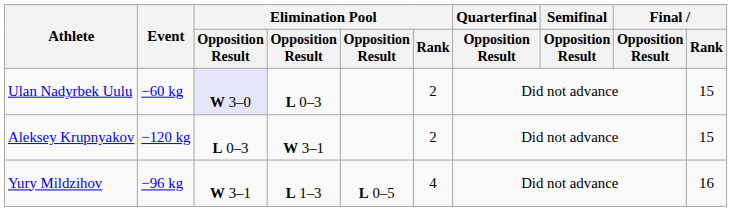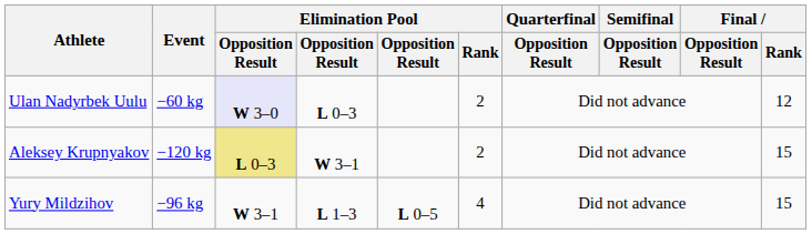 <table class="wikitable" style="font-size:90%">
 <tr>
 <th rowspan="2">Athlete</th>
 <th rowspan="2">Event</th>
 <th colspan=4>Elimination Pool</th>
 <th>Quarterfinal</th>
 <th>Semifinal</th>
 <th colspan=2>Final / </th>
 </tr>
 <tr style="font-size: 95%">
 <th>Opposition<br>Result</th>
 <th>Opposition<br>Result</th>
 <th>Opposition<br>Result</th>
 <th>Rank</th>
 <th>Opposition<br>Result</th>
 <th>Opposition<br>Result</th>
 <th>Opposition<br>Result</th>
 <th>Rank</th>
 </tr>
 <tr align=center>
 <td align=left><a href='#'>Ulan Nadyrbek Uulu</a></td>
 <td align=left><a href='#'>−60 kg</a></td>
 <td style="background: lavender;"><br><strong>W</strong> 3–0 <sup></sup></td>
 <td><br><strong>L</strong> 0–3 <sup></sup></td>
 <td></td>
 <td>2</td>
 <td colspan=3>Did not advance</td>
-<td>15</td>
+<td>12</td>
 </tr>
 <tr align=center>
 <td align=left><a href='#'>Aleksey Krupnyakov</a></td>
 <td align=left><a href='#'>−120 kg</a></td>
-<td><br><strong>L</strong> 0–3 <sup></sup></td>
+<td style="background: khaki;"><br><strong>L</strong> 0–3 <sup></sup></td>
 <td><br><strong>W</strong> 3–1 <sup></sup></td>
 <td></td>
 <td>2</td>
 <td colspan=3>Did not advance</td>
 <td>15</td>
 </tr>
 <tr align=center>
 <td align=left><a href='#'>Yury Mildzihov</a></td>
 <td align=left><a href='#'>−96 kg</a></td>
 <td><br><strong>W</strong> 3–1 <sup></sup></td>
 <td><br><strong>L</strong> 1–3 <sup></sup></td>
 <td><br><strong>L</strong> 0–5 <sup></sup></td>
 <td>4</td>
 <td colspan=3>Did not advance</td>
-<td>16</td>
+<td>15</td>
 </tr>
 </table>
